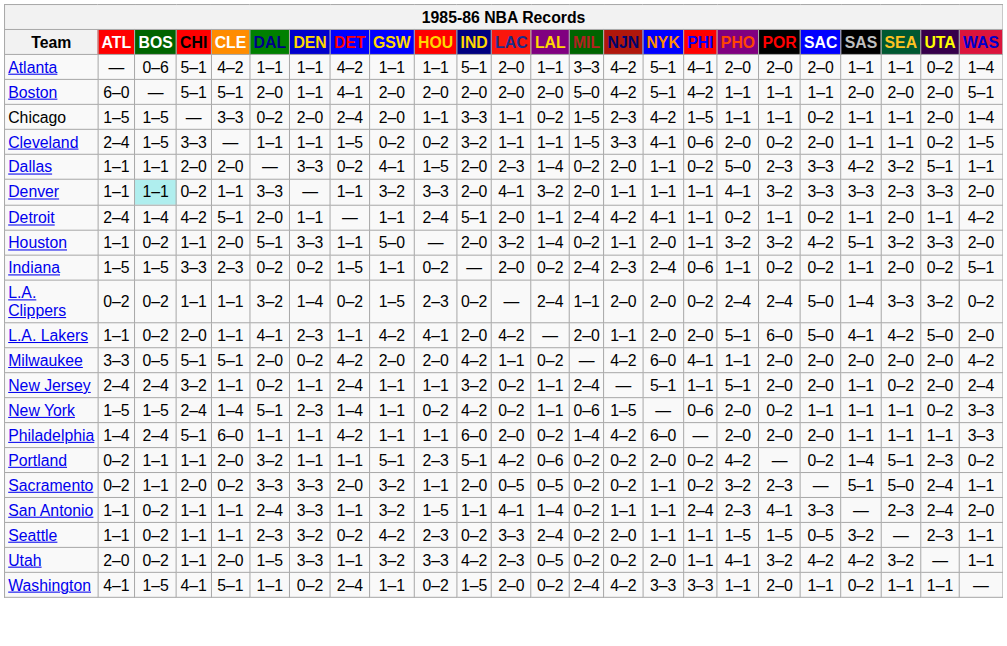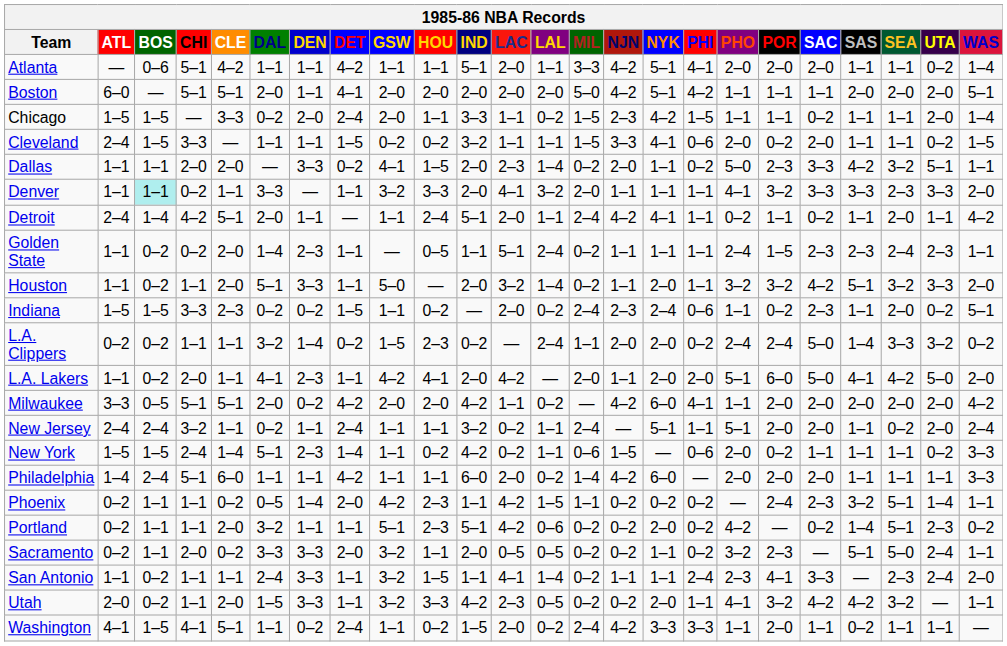 <table class="wikitable" style="font-size:95%; text-align:center;">
 <tr>
 <th colspan=24>1985-86 NBA Records</th>
 </tr>
 <tr>
 <th width=100>Team</th>
 <th style="background:#FF0000;color:#FFFFFF;width=35">ATL</th>
 <th style="background:#006400;color:#FFFFFF;width=35">BOS</th>
 <th style="background:#FF0000;color:#000000;width=35">CHI</th>
 <th style="background:#FF8C00;color:#FFFFFF;width=35">CLE</th>
 <th style="background:#008000;color:#00008B;width=35">DAL</th>
 <th style="background:#0000CD;color:#FFD700;width=35">DEN</th>
 <th style="background:#0000FF;color:#FF0000;width=35">DET</th>
 <th style="background:#0000FF;color:#FFD700;width=35">GSW</th>
 <th style="background:#FF0000;color:#FFD700;width=35">HOU</th>
 <th style="background:#000080;color:#FFD700;width=35">IND</th>
 <th style="background:#F9160D;color:#1A2E8B;width=35">LAC</th>
 <th style="background:#800080;color:#FFD700;width=35">LAL</th>
 <th style="background:#006400;color:#B22222;width=35">MIL</th>
 <th style="background:#B0170C;color:#00056D;width=35">NJN</th>
 <th style="background:#0000FF;color:#FF8C00;width=35">NYK</th>
 <th style="background:#FF0000;color:#0000FF;width=35">PHI</th>
 <th style="background:#800080;color:#FF4500;width=35">PHO</th>
 <th style="background:#000000;color:#FF0000;width=35">POR</th>
 <th style="background:#0000FF;color:#FFFFFF;width=35">SAC</th>
 <th style="background:#000000;color:#C0C0C0;width=35">SAS</th>
 <th style="background:#005831;color:#FFC322;width=35">SEA</th>
 <th style="background:#36004A;color:#FFFF00;width=35">UTA</th>
 <th style="background:#DC143C;color:#0000CD;width=35">WAS</th>
 </tr>
 <tr>
 <td style="text-align:left;"><a href='#'>Atlanta</a></td>
 <td>—</td>
 <td>0–6</td>
 <td>5–1</td>
 <td>4–2</td>
 <td>1–1</td>
 <td>1–1</td>
 <td>4–2</td>
 <td>1–1</td>
 <td>1–1</td>
 <td>5–1</td>
 <td>2–0</td>
 <td>1–1</td>
 <td>3–3</td>
 <td>4–2</td>
 <td>5–1</td>
 <td>4–1</td>
 <td>2–0</td>
 <td>2–0</td>
 <td>2–0</td>
 <td>1–1</td>
 <td>1–1</td>
 <td>0–2</td>
 <td>1–4</td>
 </tr>
 <tr>
 <td style="text-align:left;"><a href='#'>Boston</a></td>
 <td>6–0</td>
 <td>—</td>
 <td>5–1</td>
 <td>5–1</td>
 <td>2–0</td>
 <td>1–1</td>
 <td>4–1</td>
 <td>2–0</td>
 <td>2–0</td>
 <td>2–0</td>
 <td>2–0</td>
 <td>2–0</td>
 <td>5–0</td>
 <td>4–2</td>
 <td>5–1</td>
 <td>4–2</td>
 <td>1–1</td>
 <td>1–1</td>
 <td>1–1</td>
 <td>2–0</td>
 <td>2–0</td>
 <td>2–0</td>
 <td>5–1</td>
 </tr>
 <tr>
 <td style="text-align:left;">Chicago</td>
 <td>1–5</td>
 <td>1–5</td>
 <td>—</td>
 <td>3–3</td>
 <td>0–2</td>
 <td>2–0</td>
 <td>2–4</td>
 <td>2–0</td>
 <td>1–1</td>
 <td>3–3</td>
 <td>1–1</td>
 <td>0–2</td>
 <td>1–5</td>
 <td>2–3</td>
 <td>4–2</td>
 <td>1–5</td>
 <td>1–1</td>
 <td>1–1</td>
 <td>0–2</td>
 <td>1–1</td>
 <td>1–1</td>
 <td>2–0</td>
 <td>1–4</td>
 </tr>
 <tr>
 <td style="text-align:left;"><a href='#'>Cleveland</a></td>
 <td>2–4</td>
 <td>1–5</td>
 <td>3–3</td>
 <td>—</td>
 <td>1–1</td>
 <td>1–1</td>
 <td>1–5</td>
 <td>0–2</td>
 <td>0–2</td>
 <td>3–2</td>
 <td>1–1</td>
 <td>1–1</td>
 <td>1–5</td>
 <td>3–3</td>
 <td>4–1</td>
 <td>0–6</td>
 <td>2–0</td>
 <td>0–2</td>
 <td>2–0</td>
 <td>1–1</td>
 <td>1–1</td>
 <td>0–2</td>
 <td>1–5</td>
 </tr>
 <tr>
 <td style="text-align:left;"><a href='#'>Dallas</a></td>
 <td>1–1</td>
 <td>1–1</td>
 <td>2–0</td>
 <td>2–0</td>
 <td>—</td>
 <td>3–3</td>
 <td>0–2</td>
 <td>4–1</td>
 <td>1–5</td>
 <td>2–0</td>
 <td>2–3</td>
 <td>1–4</td>
 <td>0–2</td>
 <td>2–0</td>
 <td>1–1</td>
 <td>0–2</td>
 <td>5–0</td>
 <td>2–3</td>
 <td>3–3</td>
 <td>4–2</td>
 <td>3–2</td>
 <td>5–1</td>
 <td>1–1</td>
 </tr>
 <tr>
 <td style="text-align:left;"><a href='#'>Denver</a></td>
 <td>1–1</td>
 <td style="background: paleturquoise;">1–1</td>
 <td>0–2</td>
 <td>1–1</td>
 <td>3–3</td>
 <td>—</td>
 <td>1–1</td>
 <td>3–2</td>
 <td>3–3</td>
 <td>2–0</td>
 <td>4–1</td>
 <td>3–2</td>
 <td>2–0</td>
 <td>1–1</td>
 <td>1–1</td>
 <td>1–1</td>
 <td>4–1</td>
 <td>3–2</td>
 <td>3–3</td>
 <td>3–3</td>
 <td>2–3</td>
 <td>3–3</td>
 <td>2–0</td>
 </tr>
 <tr>
 <td style="text-align:left;"><a href='#'>Detroit</a></td>
 <td>2–4</td>
 <td>1–4</td>
 <td>4–2</td>
 <td>5–1</td>
 <td>2–0</td>
 <td>1–1</td>
 <td>—</td>
 <td>1–1</td>
 <td>2–4</td>
 <td>5–1</td>
 <td>2–0</td>
 <td>1–1</td>
 <td>2–4</td>
 <td>4–2</td>
 <td>4–1</td>
 <td>1–1</td>
 <td>0–2</td>
 <td>1–1</td>
 <td>0–2</td>
 <td>1–1</td>
 <td>2–0</td>
 <td>1–1</td>
 <td>4–2</td>
 </tr>
 <tr>
+<td style="text-align:left;"><a href='#'>Golden State</a></td>
+<td>1–1</td>
+<td>0–2</td>
+<td>0–2</td>
+<td>2–0</td>
+<td>1–4</td>
+<td>2–3</td>
+<td>1–1</td>
+<td>—</td>
+<td>0–5</td>
+<td>1–1</td>
+<td>5–1</td>
+<td>2–4</td>
+<td>0–2</td>
+<td>1–1</td>
+<td>1–1</td>
+<td>1–1</td>
+<td>2–4</td>
+<td>1–5</td>
+<td>2–3</td>
+<td>2–3</td>
+<td>2–4</td>
+<td>2–3</td>
+<td>1–1</td>
+</tr>
+<tr>
 <td style="text-align:left;"><a href='#'>Houston</a></td>
 <td>1–1</td>
 <td>0–2</td>
 <td>1–1</td>
 <td>2–0</td>
 <td>5–1</td>
 <td>3–3</td>
 <td>1–1</td>
 <td>5–0</td>
 <td>—</td>
 <td>2–0</td>
 <td>3–2</td>
 <td>1–4</td>
 <td>0–2</td>
 <td>1–1</td>
 <td>2–0</td>
 <td>1–1</td>
 <td>3–2</td>
 <td>3–2</td>
 <td>4–2</td>
 <td>5–1</td>
 <td>3–2</td>
 <td>3–3</td>
 <td>2–0</td>
 </tr>
 <tr>
 <td style="text-align:left;"><a href='#'>Indiana</a></td>
 <td>1–5</td>
 <td>1–5</td>
 <td>3–3</td>
 <td>2–3</td>
 <td>0–2</td>
 <td>0–2</td>
 <td>1–5</td>
 <td>1–1</td>
 <td>0–2</td>
 <td>—</td>
 <td>2–0</td>
 <td>0–2</td>
 <td>2–4</td>
 <td>2–3</td>
 <td>2–4</td>
 <td>0–6</td>
 <td>1–1</td>
 <td>0–2</td>
-<td>0–2</td>
+<td>2–3</td>
 <td>1–1</td>
 <td>2–0</td>
 <td>0–2</td>
 <td>5–1</td>
 </tr>
 <tr>
 <td style="text-align:left;"><a href='#'>L.A. Clippers</a></td>
 <td>0–2</td>
 <td>0–2</td>
 <td>1–1</td>
 <td>1–1</td>
 <td>3–2</td>
 <td>1–4</td>
 <td>0–2</td>
 <td>1–5</td>
 <td>2–3</td>
 <td>0–2</td>
 <td>—</td>
 <td>2–4</td>
 <td>1–1</td>
 <td>2–0</td>
 <td>2–0</td>
 <td>0–2</td>
 <td>2–4</td>
 <td>2–4</td>
 <td>5–0</td>
 <td>1–4</td>
 <td>3–3</td>
 <td>3–2</td>
 <td>0–2</td>
 </tr>
 <tr>
 <td style="text-align:left;"><a href='#'>L.A. Lakers</a></td>
 <td>1–1</td>
 <td>0–2</td>
 <td>2–0</td>
 <td>1–1</td>
 <td>4–1</td>
 <td>2–3</td>
 <td>1–1</td>
 <td>4–2</td>
 <td>4–1</td>
 <td>2–0</td>
 <td>4–2</td>
 <td>—</td>
 <td>2–0</td>
 <td>1–1</td>
 <td>2–0</td>
 <td>2–0</td>
 <td>5–1</td>
 <td>6–0</td>
 <td>5–0</td>
 <td>4–1</td>
 <td>4–2</td>
 <td>5–0</td>
 <td>2–0</td>
 </tr>
 <tr>
 <td style="text-align:left;"><a href='#'>Milwaukee</a></td>
 <td>3–3</td>
 <td>0–5</td>
 <td>5–1</td>
 <td>5–1</td>
 <td>2–0</td>
 <td>0–2</td>
 <td>4–2</td>
 <td>2–0</td>
 <td>2–0</td>
 <td>4–2</td>
 <td>1–1</td>
 <td>0–2</td>
 <td>—</td>
 <td>4–2</td>
 <td>6–0</td>
 <td>4–1</td>
 <td>1–1</td>
 <td>2–0</td>
 <td>2–0</td>
 <td>2–0</td>
 <td>2–0</td>
 <td>2–0</td>
 <td>4–2</td>
 </tr>
 <tr>
 <td style="text-align:left;"><a href='#'>New Jersey</a></td>
 <td>2–4</td>
 <td>2–4</td>
 <td>3–2</td>
 <td>1–1</td>
 <td>0–2</td>
 <td>1–1</td>
 <td>2–4</td>
 <td>1–1</td>
 <td>1–1</td>
 <td>3–2</td>
 <td>0–2</td>
 <td>1–1</td>
 <td>2–4</td>
 <td>—</td>
 <td>5–1</td>
 <td>1–1</td>
 <td>5–1</td>
 <td>2–0</td>
 <td>2–0</td>
 <td>1–1</td>
 <td>0–2</td>
 <td>2–0</td>
 <td>2–4</td>
 </tr>
 <tr>
 <td style="text-align:left;"><a href='#'>New York</a></td>
 <td>1–5</td>
 <td>1–5</td>
 <td>2–4</td>
 <td>1–4</td>
 <td>5–1</td>
 <td>2–3</td>
 <td>1–4</td>
 <td>1–1</td>
 <td>0–2</td>
 <td>4–2</td>
 <td>0–2</td>
 <td>1–1</td>
 <td>0–6</td>
 <td>1–5</td>
 <td>—</td>
 <td>0–6</td>
 <td>2–0</td>
 <td>0–2</td>
 <td>1–1</td>
 <td>1–1</td>
 <td>1–1</td>
 <td>0–2</td>
 <td>3–3</td>
 </tr>
 <tr>
 <td style="text-align:left;"><a href='#'>Philadelphia</a></td>
 <td>1–4</td>
 <td>2–4</td>
 <td>5–1</td>
 <td>6–0</td>
 <td>1–1</td>
 <td>1–1</td>
 <td>4–2</td>
 <td>1–1</td>
 <td>1–1</td>
 <td>6–0</td>
 <td>2–0</td>
 <td>0–2</td>
 <td>1–4</td>
 <td>4–2</td>
 <td>6–0</td>
 <td>—</td>
 <td>2–0</td>
 <td>2–0</td>
 <td>2–0</td>
 <td>1–1</td>
 <td>1–1</td>
 <td>1–1</td>
 <td>3–3</td>
 </tr>
 <tr>
+<td style="text-align:left;"><a href='#'>Phoenix</a></td>
+<td>0–2</td>
+<td>1–1</td>
+<td>1–1</td>
+<td>0–2</td>
+<td>0–5</td>
+<td>1–4</td>
+<td>2–0</td>
+<td>4–2</td>
+<td>2–3</td>
+<td>1–1</td>
+<td>4–2</td>
+<td>1–5</td>
+<td>1–1</td>
+<td>0–2</td>
+<td>0–2</td>
+<td>0–2</td>
+<td>—</td>
+<td>2–4</td>
+<td>2–3</td>
+<td>3–2</td>
+<td>5–1</td>
+<td>1–4</td>
+<td>1–1</td>
+</tr>
+<tr>
 <td style="text-align:left;"><a href='#'>Portland</a></td>
 <td>0–2</td>
 <td>1–1</td>
 <td>1–1</td>
 <td>2–0</td>
 <td>3–2</td>
 <td>1–1</td>
 <td>1–1</td>
 <td>5–1</td>
 <td>2–3</td>
 <td>5–1</td>
 <td>4–2</td>
 <td>0–6</td>
 <td>0–2</td>
 <td>0–2</td>
 <td>2–0</td>
 <td>0–2</td>
 <td>4–2</td>
 <td>—</td>
 <td>0–2</td>
 <td>1–4</td>
 <td>5–1</td>
 <td>2–3</td>
 <td>0–2</td>
 </tr>
 <tr>
 <td style="text-align:left;"><a href='#'>Sacramento</a></td>
 <td>0–2</td>
 <td>1–1</td>
 <td>2–0</td>
 <td>0–2</td>
 <td>3–3</td>
 <td>3–3</td>
 <td>2–0</td>
 <td>3–2</td>
 <td>1–1</td>
 <td>2–0</td>
 <td>0–5</td>
 <td>0–5</td>
 <td>0–2</td>
 <td>0–2</td>
 <td>1–1</td>
 <td>0–2</td>
 <td>3–2</td>
 <td>2–3</td>
 <td>—</td>
 <td>5–1</td>
 <td>5–0</td>
 <td>2–4</td>
 <td>1–1</td>
 </tr>
 <tr>
 <td style="text-align:left;"><a href='#'>San Antonio</a></td>
 <td>1–1</td>
 <td>0–2</td>
 <td>1–1</td>
 <td>1–1</td>
 <td>2–4</td>
 <td>3–3</td>
 <td>1–1</td>
 <td>3–2</td>
 <td>1–5</td>
 <td>1–1</td>
 <td>4–1</td>
 <td>1–4</td>
 <td>0–2</td>
 <td>1–1</td>
 <td>1–1</td>
 <td>2–4</td>
 <td>2–3</td>
 <td>4–1</td>
 <td>3–3</td>
 <td>—</td>
 <td>2–3</td>
 <td>2–4</td>
 <td>2–0</td>
 </tr>
 <tr>
-<td style="text-align:left;"><a href='#'>Seattle</a></td>
-<td>1–1</td>
-<td>0–2</td>
-<td>1–1</td>
-<td>1–1</td>
-<td>2–3</td>
-<td>3–2</td>
-<td>0–2</td>
-<td>4–2</td>
-<td>2–3</td>
-<td>0–2</td>
-<td>3–3</td>
-<td>2–4</td>
-<td>0–2</td>
-<td>2–0</td>
-<td>1–1</td>
-<td>1–1</td>
-<td>1–5</td>
-<td>1–5</td>
-<td>0–5</td>
-<td>3–2</td>
-<td>—</td>
-<td>2–3</td>
-<td>1–1</td>
-</tr>
-<tr>
 <td style="text-align:left;"><a href='#'>Utah</a></td>
 <td>2–0</td>
 <td>0–2</td>
 <td>1–1</td>
 <td>2–0</td>
 <td>1–5</td>
 <td>3–3</td>
 <td>1–1</td>
 <td>3–2</td>
 <td>3–3</td>
 <td>4–2</td>
 <td>2–3</td>
 <td>0–5</td>
 <td>0–2</td>
 <td>0–2</td>
 <td>2–0</td>
 <td>1–1</td>
 <td>4–1</td>
 <td>3–2</td>
 <td>4–2</td>
 <td>4–2</td>
 <td>3–2</td>
 <td>—</td>
 <td>1–1</td>
 </tr>
 <tr>
 <td style="text-align:left;"><a href='#'>Washington</a></td>
 <td>4–1</td>
 <td>1–5</td>
 <td>4–1</td>
 <td>5–1</td>
 <td>1–1</td>
 <td>0–2</td>
 <td>2–4</td>
 <td>1–1</td>
 <td>0–2</td>
 <td>1–5</td>
 <td>2–0</td>
 <td>0–2</td>
 <td>2–4</td>
 <td>4–2</td>
 <td>3–3</td>
 <td>3–3</td>
 <td>1–1</td>
 <td>2–0</td>
 <td>1–1</td>
 <td>0–2</td>
 <td>1–1</td>
 <td>1–1</td>
 <td>—</td>
 </tr>
 </table>
